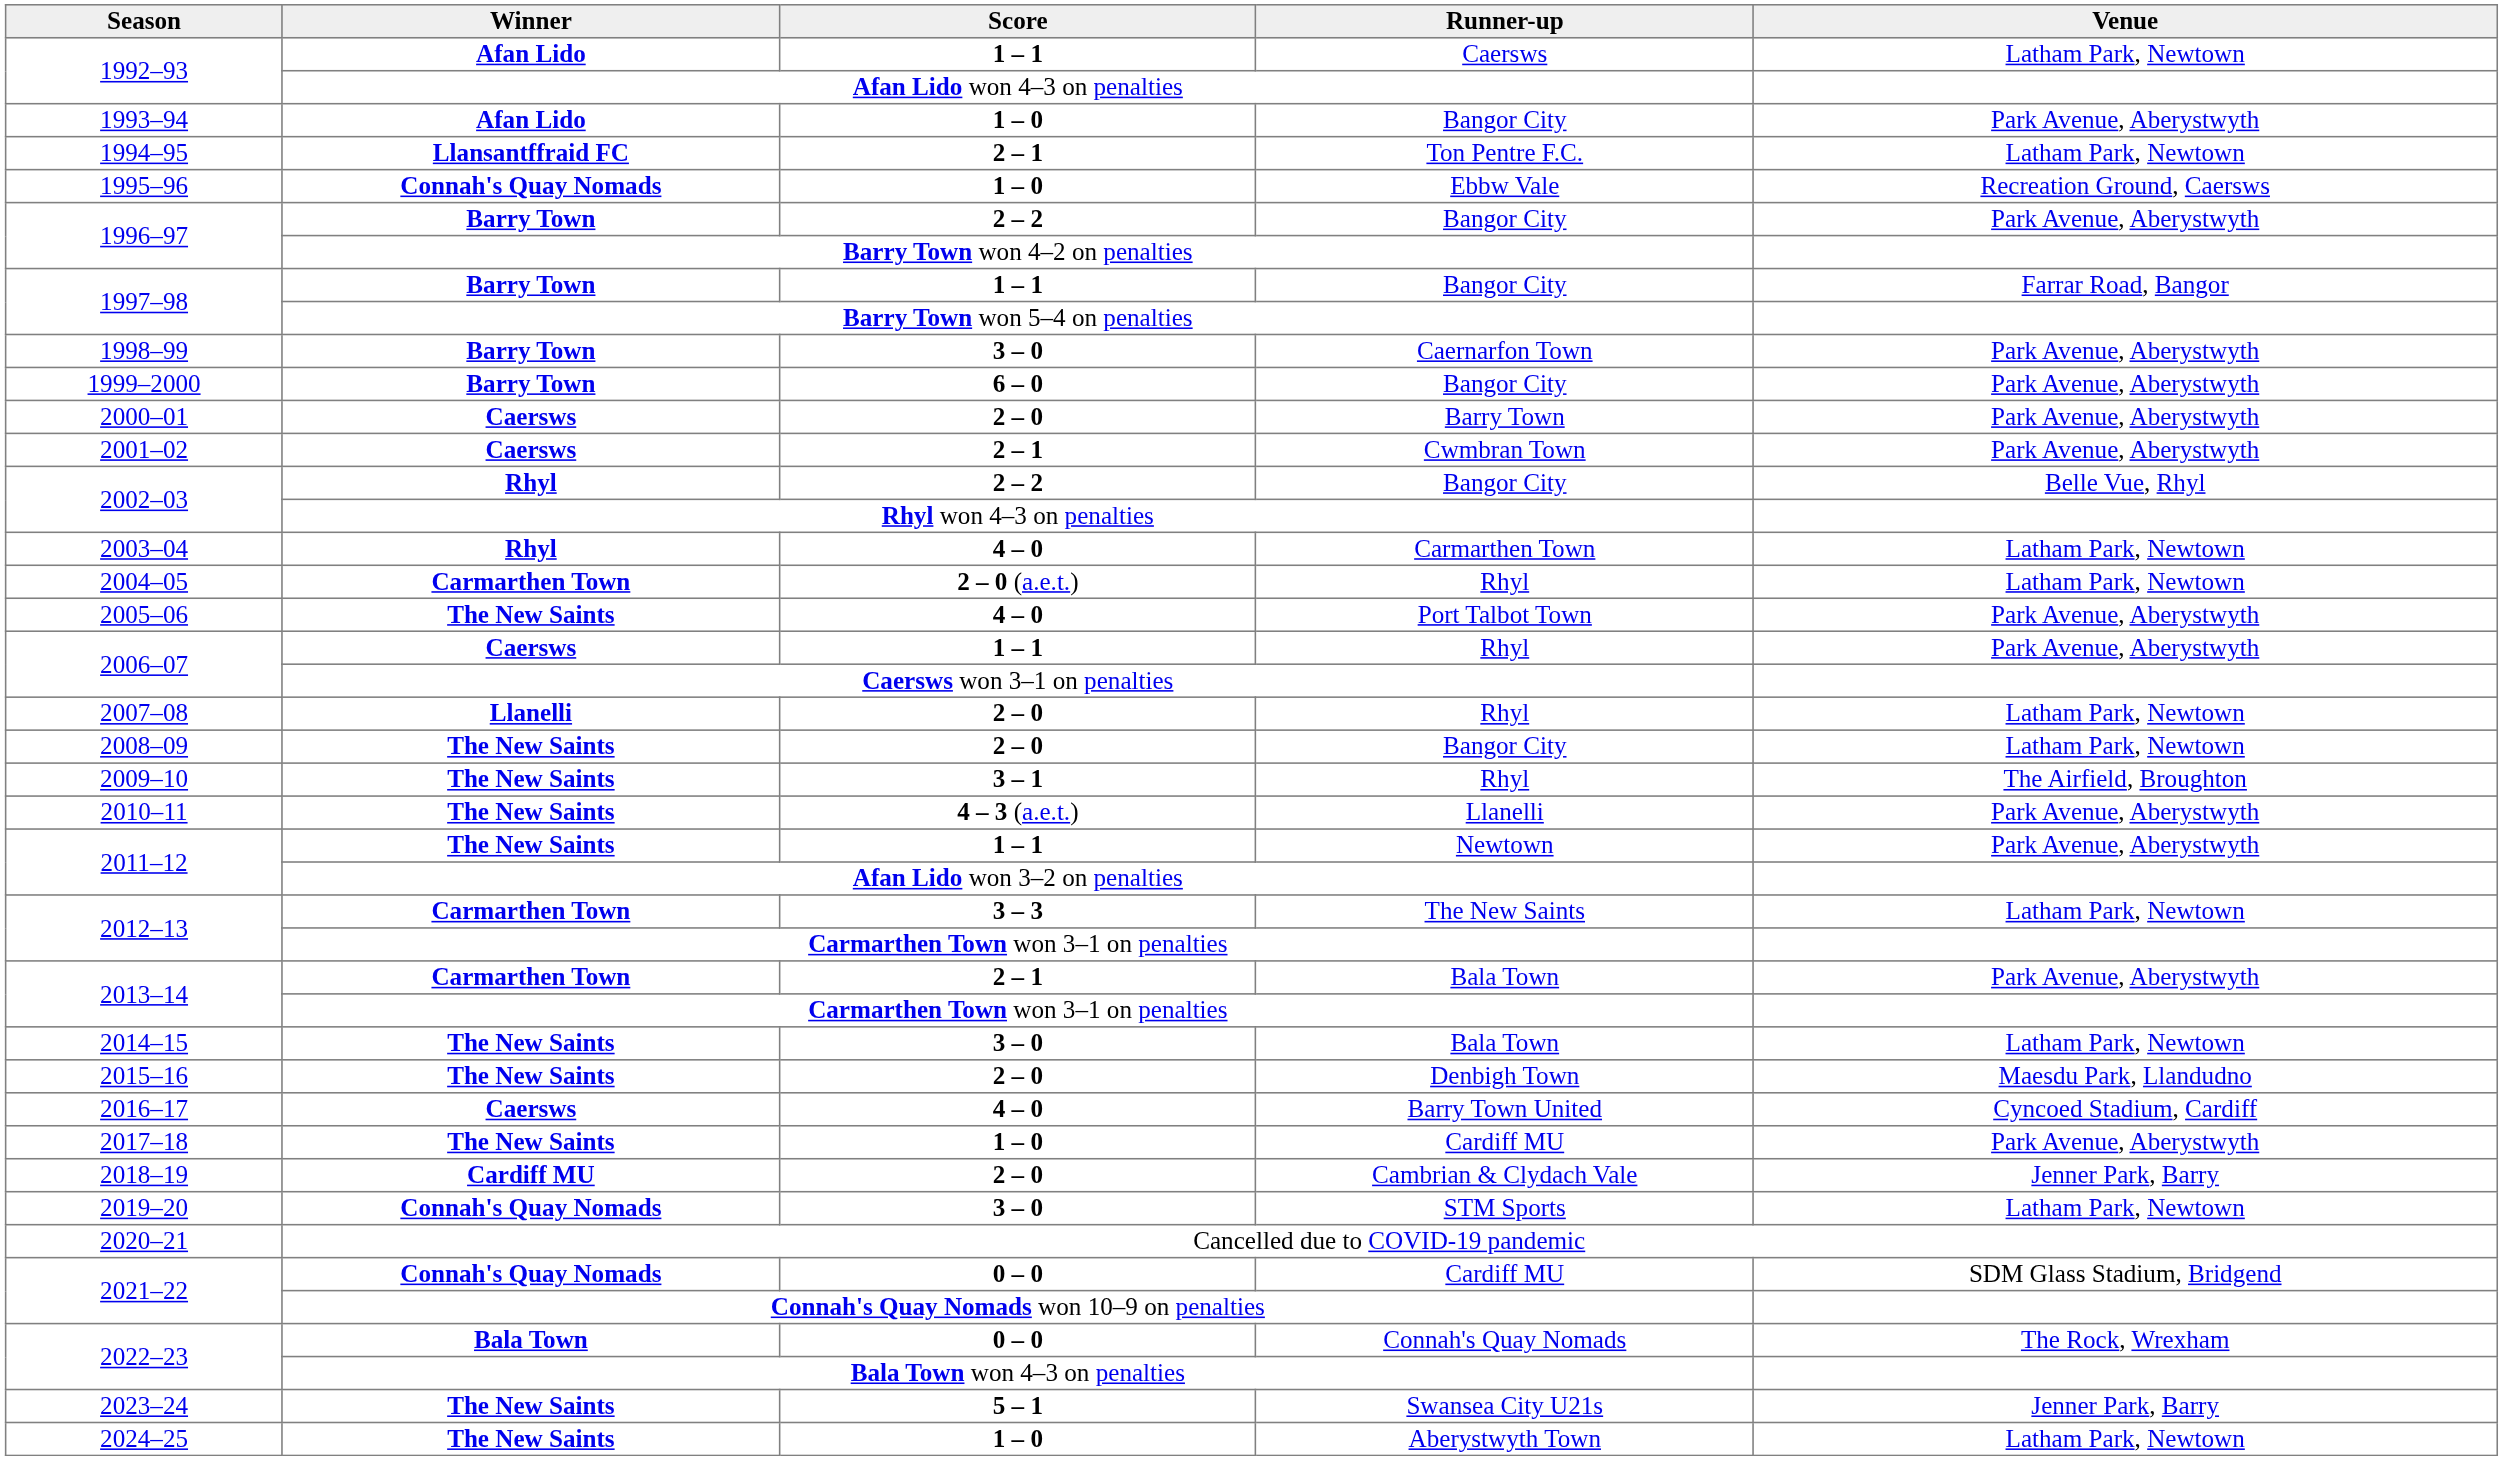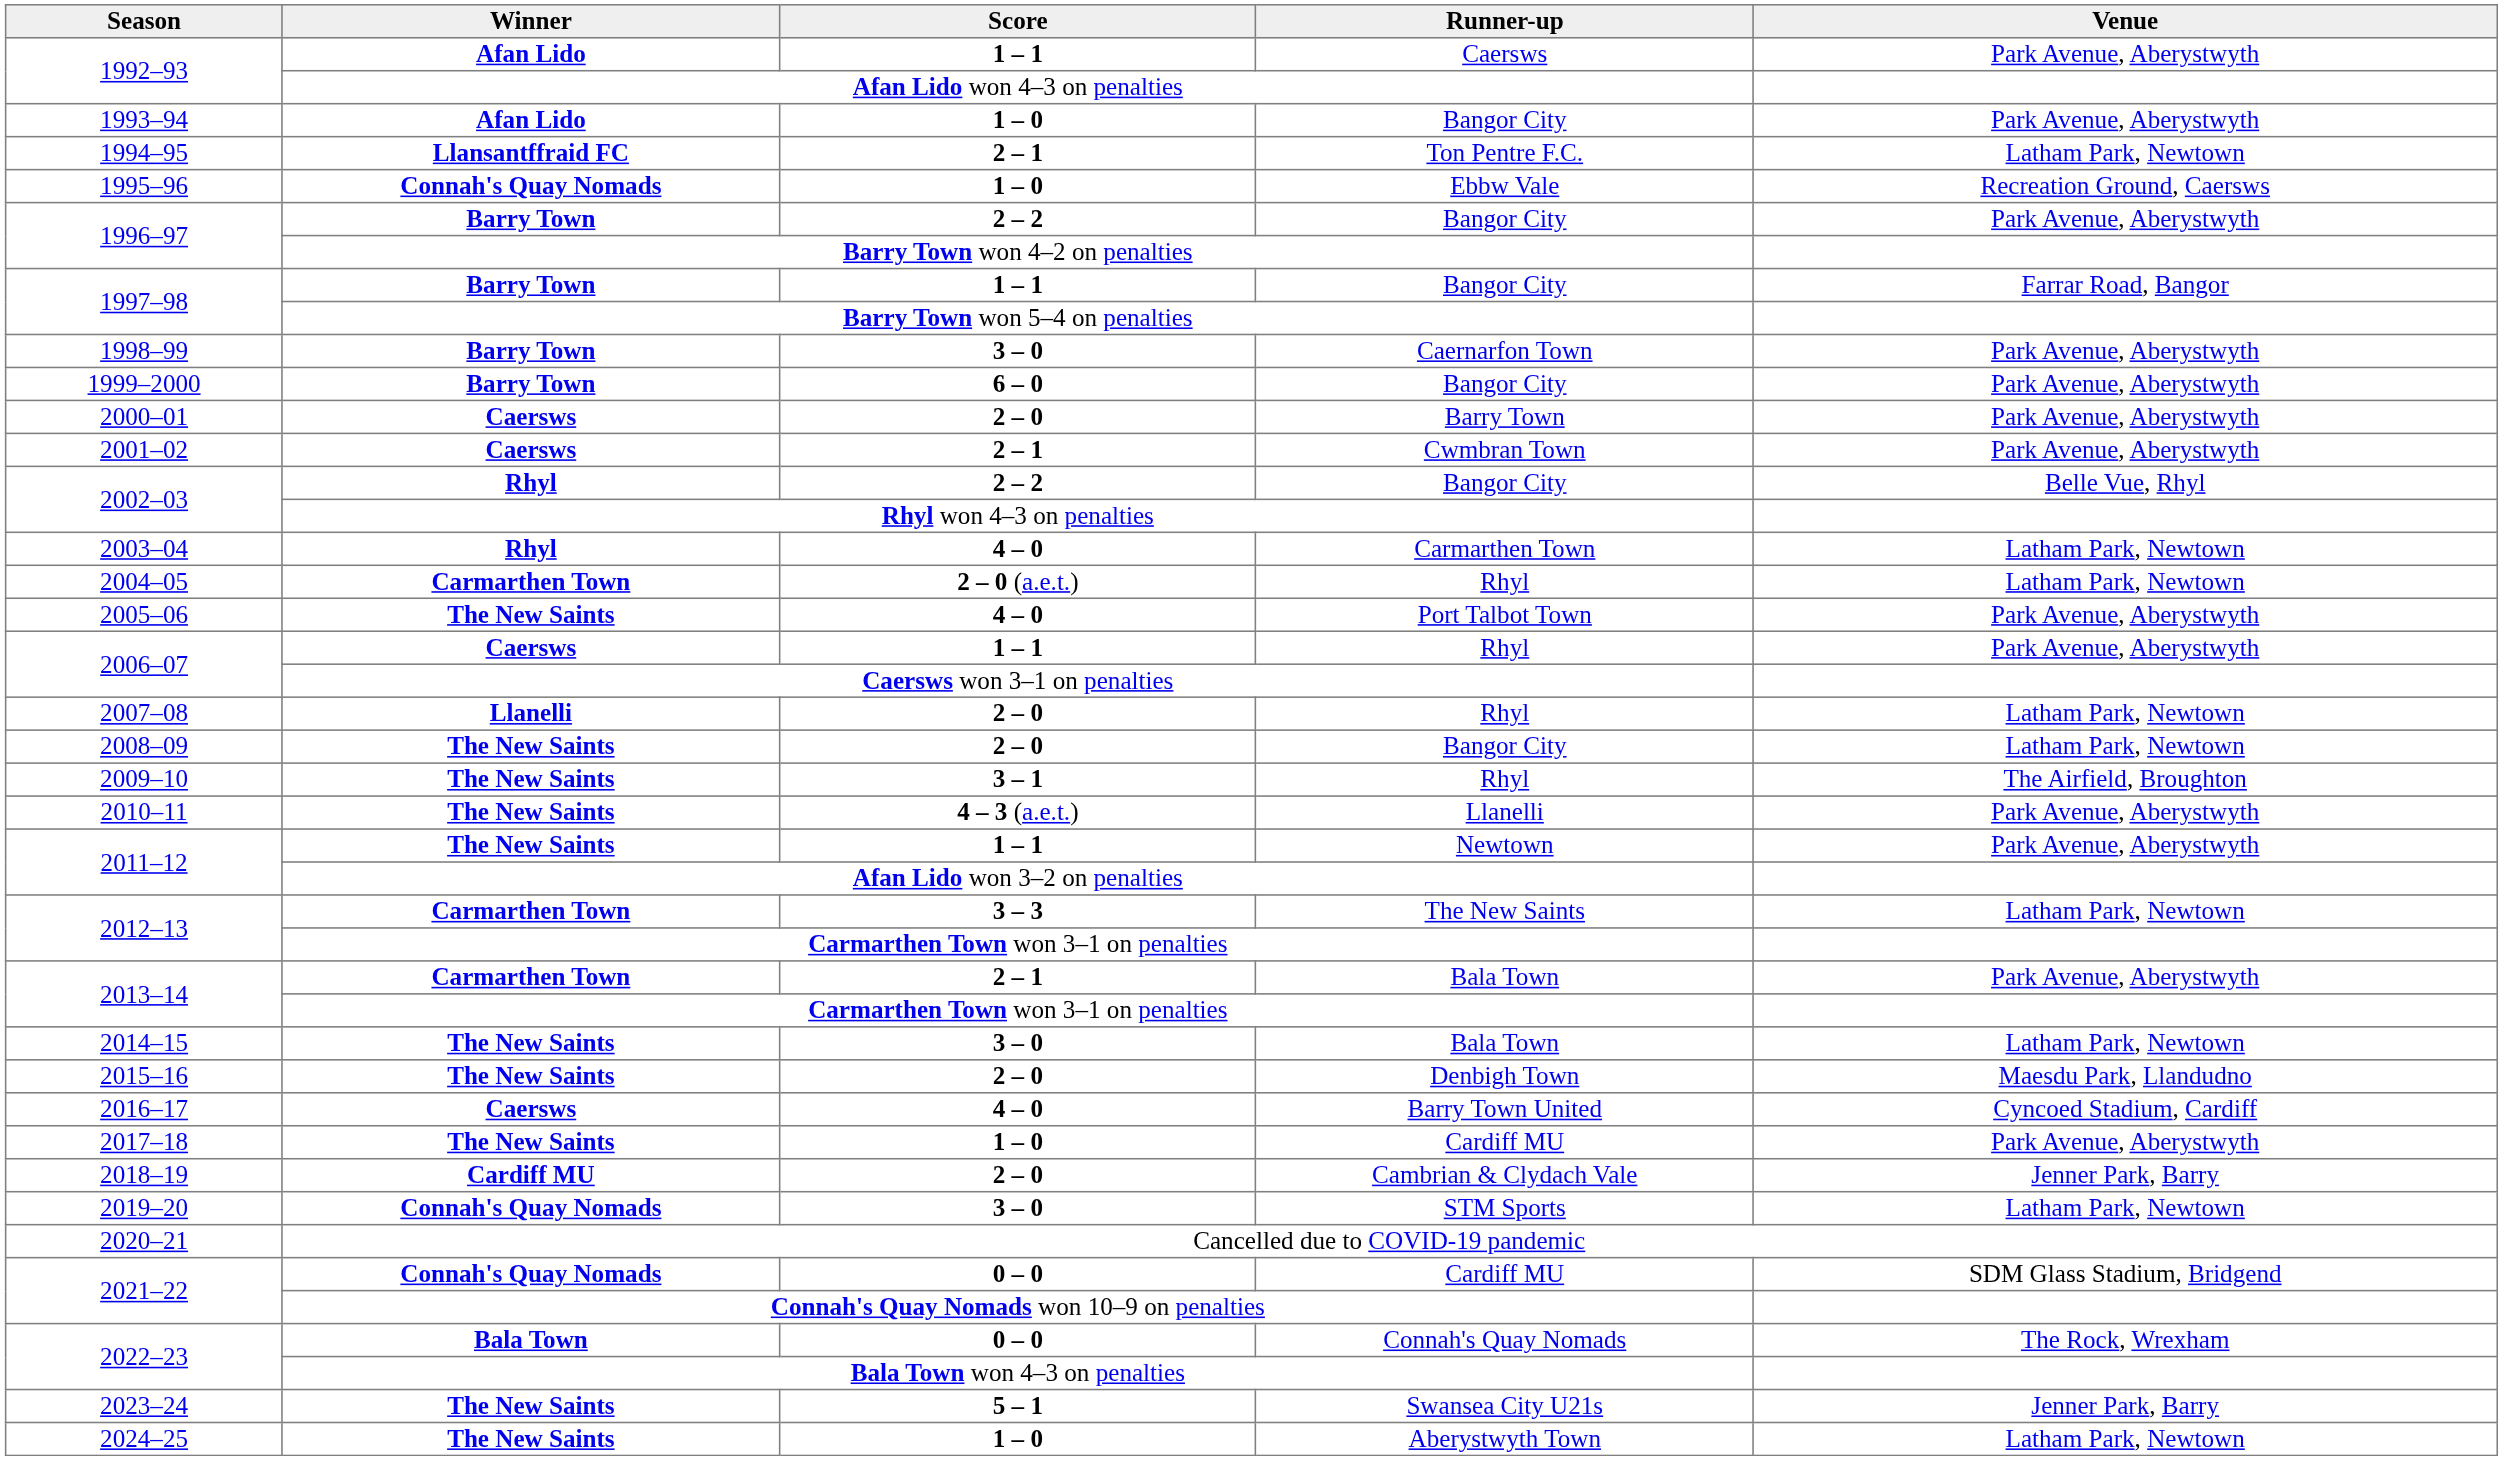 <table class="toccolours" border="1" cellpadding="1" style="border-collapse: collapse; text-align: center; width: 80%; margin: 0 auto;">
 <tr style="background: #efefef;">
 <th>Season</th>
 <th width="20%">Winner</th>
 <th>Score</th>
 <th width="20%">Runner-up</th>
 <th>Venue</th>
 </tr>
 <tr>
 <td rowspan="2"><a href='#'>1992–93</a></td>
 <td><strong><a href='#'>Afan Lido</a></strong></td>
 <td><strong>1 – 1</strong></td>
 <td><a href='#'>Caersws</a></td>
-<td><a href='#'>Latham Park</a>, <a href='#'>Newtown</a></td>
+<td><a href='#'>Park Avenue</a>, <a href='#'>Aberystwyth</a></td>
 </tr>
 <tr>
 <td colspan="3"><strong><a href='#'>Afan Lido</a></strong> won 4–3 on <a href='#'>penalties</a></td>
 <td> </td>
 </tr>
 <tr>
 <td><a href='#'>1993–94</a></td>
 <td><strong><a href='#'>Afan Lido</a></strong></td>
 <td><strong>1 – 0</strong></td>
 <td><a href='#'>Bangor City</a></td>
 <td><a href='#'>Park Avenue</a>, <a href='#'>Aberystwyth</a></td>
 </tr>
 <tr>
 <td><a href='#'>1994–95</a></td>
 <td><strong><a href='#'>Llansantffraid FC</a></strong></td>
 <td><strong>2 – 1</strong></td>
 <td><a href='#'>Ton Pentre F.C.</a></td>
 <td><a href='#'>Latham Park</a>, <a href='#'>Newtown</a></td>
 </tr>
 <tr>
 <td><a href='#'>1995–96</a></td>
 <td><strong><a href='#'>Connah's Quay Nomads</a></strong></td>
 <td><strong>1 – 0</strong></td>
 <td><a href='#'>Ebbw Vale</a></td>
 <td><a href='#'>Recreation Ground</a>, <a href='#'>Caersws</a></td>
 </tr>
 <tr>
 <td rowspan="2"><a href='#'>1996–97</a></td>
 <td><strong><a href='#'>Barry Town</a></strong></td>
 <td><strong>2 – 2</strong></td>
 <td><a href='#'>Bangor City</a></td>
 <td><a href='#'>Park Avenue</a>, <a href='#'>Aberystwyth</a></td>
 </tr>
 <tr>
 <td colspan="3"><strong><a href='#'>Barry Town</a></strong> won 4–2 on <a href='#'>penalties</a></td>
 <td> </td>
 </tr>
 <tr>
 <td rowspan="2"><a href='#'>1997–98</a></td>
 <td><strong><a href='#'>Barry Town</a></strong></td>
 <td><strong>1 – 1</strong></td>
 <td><a href='#'>Bangor City</a></td>
 <td><a href='#'>Farrar Road</a>, <a href='#'>Bangor</a></td>
 </tr>
 <tr>
 <td colspan="3"><strong><a href='#'>Barry Town</a></strong> won 5–4 on <a href='#'>penalties</a></td>
 <td> </td>
 </tr>
 <tr>
 <td><a href='#'>1998–99</a></td>
 <td><strong><a href='#'>Barry Town</a></strong></td>
 <td><strong>3 – 0</strong></td>
 <td><a href='#'>Caernarfon Town</a></td>
 <td><a href='#'>Park Avenue</a>, <a href='#'>Aberystwyth</a></td>
 </tr>
 <tr>
 <td><a href='#'>1999–2000</a></td>
 <td><strong><a href='#'>Barry Town</a></strong></td>
 <td><strong>6 – 0</strong></td>
 <td><a href='#'>Bangor City</a></td>
 <td><a href='#'>Park Avenue</a>, <a href='#'>Aberystwyth</a></td>
 </tr>
 <tr>
 <td><a href='#'>2000–01</a></td>
 <td><strong><a href='#'>Caersws</a></strong></td>
 <td><strong>2 – 0</strong></td>
 <td><a href='#'>Barry Town</a></td>
 <td><a href='#'>Park Avenue</a>, <a href='#'>Aberystwyth</a></td>
 </tr>
 <tr>
 <td><a href='#'>2001–02</a></td>
 <td><strong><a href='#'>Caersws</a></strong></td>
 <td><strong>2 – 1</strong></td>
 <td><a href='#'>Cwmbran Town</a></td>
 <td><a href='#'>Park Avenue</a>, <a href='#'>Aberystwyth</a></td>
 </tr>
 <tr>
 <td rowspan="2"><a href='#'>2002–03</a></td>
 <td><strong><a href='#'>Rhyl</a></strong></td>
 <td><strong>2 – 2</strong></td>
 <td><a href='#'>Bangor City</a></td>
 <td><a href='#'>Belle Vue</a>, <a href='#'>Rhyl</a></td>
 </tr>
 <tr>
 <td colspan="3"><strong><a href='#'>Rhyl</a></strong> won 4–3 on <a href='#'>penalties</a></td>
 <td> </td>
 </tr>
 <tr>
 <td><a href='#'>2003–04</a></td>
 <td><strong><a href='#'>Rhyl</a></strong></td>
 <td><strong>4 – 0</strong></td>
 <td><a href='#'>Carmarthen Town</a></td>
 <td><a href='#'>Latham Park</a>, <a href='#'>Newtown</a></td>
 </tr>
 <tr>
 <td><a href='#'>2004–05</a></td>
 <td><strong><a href='#'>Carmarthen Town</a></strong></td>
 <td><strong>2 – 0</strong> (<a href='#'>a.e.t.</a>)</td>
 <td><a href='#'>Rhyl</a></td>
 <td><a href='#'>Latham Park</a>, <a href='#'>Newtown</a></td>
 </tr>
 <tr>
 <td><a href='#'>2005–06</a></td>
 <td><strong><a href='#'>The New Saints</a></strong></td>
 <td><strong>4 – 0</strong></td>
 <td><a href='#'>Port Talbot Town</a></td>
 <td><a href='#'>Park Avenue</a>, <a href='#'>Aberystwyth</a></td>
 </tr>
 <tr>
 <td rowspan="2"><a href='#'>2006–07</a></td>
 <td><strong><a href='#'>Caersws</a></strong></td>
 <td><strong>1 – 1</strong></td>
 <td><a href='#'>Rhyl</a></td>
 <td><a href='#'>Park Avenue</a>, <a href='#'>Aberystwyth</a></td>
 </tr>
 <tr>
 <td colspan="3"><strong><a href='#'>Caersws</a></strong> won 3–1 on <a href='#'>penalties</a></td>
 <td> </td>
 </tr>
 <tr>
 <td><a href='#'>2007–08</a></td>
 <td><strong><a href='#'>Llanelli</a></strong></td>
 <td><strong>2 – 0</strong></td>
 <td><a href='#'>Rhyl</a></td>
 <td><a href='#'>Latham Park</a>, <a href='#'>Newtown</a></td>
 </tr>
 <tr>
 <td><a href='#'>2008–09</a></td>
 <td><strong><a href='#'>The New Saints</a></strong></td>
 <td><strong>2 – 0</strong></td>
 <td><a href='#'>Bangor City</a></td>
 <td><a href='#'>Latham Park</a>, <a href='#'>Newtown</a></td>
 </tr>
 <tr>
 <td><a href='#'>2009–10</a></td>
 <td><strong><a href='#'>The New Saints</a></strong></td>
 <td><strong>3 – 1</strong></td>
 <td><a href='#'>Rhyl</a></td>
 <td><a href='#'>The Airfield</a>, <a href='#'>Broughton</a></td>
 </tr>
 <tr>
 <td><a href='#'>2010–11</a></td>
 <td><strong><a href='#'>The New Saints</a></strong></td>
 <td><strong>4 – 3</strong> (<a href='#'>a.e.t.</a>)</td>
 <td><a href='#'>Llanelli</a></td>
 <td><a href='#'>Park Avenue</a>, <a href='#'>Aberystwyth</a></td>
 </tr>
 <tr>
 <td rowspan="2"><a href='#'>2011–12</a></td>
 <td><a href='#'><strong>The New Saints</strong></a></td>
 <td><strong>1 – 1</strong></td>
 <td><a href='#'>Newtown</a></td>
 <td><a href='#'>Park Avenue</a>, <a href='#'>Aberystwyth</a></td>
 </tr>
 <tr>
 <td colspan="3"><strong><a href='#'>Afan Lido</a></strong> won 3–2 on <a href='#'>penalties</a></td>
 <td> </td>
 </tr>
 <tr>
 <td rowspan="2"><a href='#'>2012–13</a></td>
 <td><strong><a href='#'>Carmarthen Town</a></strong></td>
 <td><strong>3 – 3</strong></td>
 <td><a href='#'>The New Saints</a></td>
 <td><a href='#'>Latham Park</a>, <a href='#'>Newtown</a></td>
 </tr>
 <tr>
 <td colspan="3"><strong><a href='#'>Carmarthen Town</a></strong> won 3–1 on <a href='#'>penalties</a></td>
 <td> </td>
 </tr>
 <tr>
 <td rowspan="2"><a href='#'>2013–14</a></td>
 <td><strong><a href='#'>Carmarthen Town</a></strong></td>
 <td><strong>2 – 1</strong></td>
 <td><a href='#'>Bala Town</a></td>
 <td><a href='#'>Park Avenue</a>, <a href='#'>Aberystwyth</a></td>
 </tr>
 <tr>
 <td colspan="3"><strong><a href='#'>Carmarthen Town</a></strong> won 3–1 on <a href='#'>penalties</a></td>
 <td> </td>
 </tr>
 <tr>
 <td><a href='#'>2014–15</a></td>
 <td><strong><a href='#'>The New Saints</a></strong></td>
 <td><strong>3 – 0</strong></td>
 <td><a href='#'>Bala Town</a></td>
 <td><a href='#'>Latham Park</a>, <a href='#'>Newtown</a></td>
 </tr>
 <tr>
 <td><a href='#'>2015–16</a></td>
 <td><strong><a href='#'>The New Saints</a></strong></td>
 <td><strong>2 – 0</strong></td>
 <td><a href='#'>Denbigh Town</a></td>
 <td><a href='#'>Maesdu Park</a>, <a href='#'>Llandudno</a></td>
 </tr>
 <tr>
 <td><a href='#'>2016–17</a></td>
 <td><strong><a href='#'>Caersws</a></strong></td>
 <td><strong>4 – 0</strong></td>
 <td><a href='#'>Barry Town United</a></td>
 <td><a href='#'>Cyncoed Stadium</a>, <a href='#'>Cardiff</a></td>
 </tr>
 <tr>
 <td><a href='#'>2017–18</a></td>
 <td><strong><a href='#'>The New Saints</a></strong></td>
 <td><strong>1 – 0</strong></td>
 <td><a href='#'>Cardiff MU</a></td>
 <td><a href='#'>Park Avenue</a>, <a href='#'>Aberystwyth</a></td>
 </tr>
 <tr>
 <td><a href='#'>2018–19</a></td>
 <td><strong><a href='#'>Cardiff MU</a></strong></td>
 <td><strong>2 – 0</strong></td>
 <td><a href='#'>Cambrian & Clydach Vale</a></td>
 <td><a href='#'>Jenner Park</a>, <a href='#'>Barry</a></td>
 </tr>
 <tr>
 <td><a href='#'>2019–20</a></td>
 <td><strong><a href='#'>Connah's Quay Nomads</a></strong></td>
 <td><strong>3 – 0</strong></td>
 <td><a href='#'>STM Sports</a></td>
 <td><a href='#'>Latham Park</a>, <a href='#'>Newtown</a></td>
 </tr>
 <tr>
 <td><a href='#'>2020–21</a></td>
 <td colspan=5>Cancelled due to <a href='#'>COVID-19 pandemic</a></td>
 </tr>
 <tr>
 <td rowspan="2"><a href='#'>2021–22</a></td>
 <td><strong><a href='#'>Connah's Quay Nomads</a></strong></td>
 <td><strong>0 – 0</strong></td>
 <td><a href='#'>Cardiff MU</a></td>
 <td>SDM Glass Stadium, <a href='#'>Bridgend</a></td>
 </tr>
 <tr>
 <td colspan="3"><strong><a href='#'>Connah's Quay Nomads</a></strong> won 10–9 on <a href='#'>penalties</a></td>
 <td> </td>
 </tr>
 <tr>
 <td rowspan="2"><a href='#'>2022–23</a></td>
 <td><strong><a href='#'>Bala Town</a></strong></td>
 <td><strong>0 – 0</strong></td>
 <td><a href='#'>Connah's Quay Nomads</a></td>
 <td><a href='#'>The Rock</a>, <a href='#'>Wrexham</a></td>
 </tr>
 <tr>
 <td colspan="3"><strong><a href='#'>Bala Town</a></strong> won 4–3 on <a href='#'>penalties</a></td>
 <td> </td>
 </tr>
 <tr>
 <td><a href='#'>2023–24</a></td>
 <td><a href='#'><strong>The New Saints</strong></a></td>
 <td><strong>5 – 1</strong></td>
 <td><a href='#'>Swansea City U21s</a></td>
 <td><a href='#'>Jenner Park</a>, <a href='#'>Barry</a></td>
 </tr>
 <tr>
 <td><a href='#'>2024–25</a></td>
 <td><a href='#'><strong>The New Saints</strong></a></td>
 <td><strong>1 – 0</strong></td>
 <td><a href='#'>Aberystwyth Town</a></td>
 <td><a href='#'>Latham Park</a>, <a href='#'>Newtown</a></td>
 </tr>
 </table>
